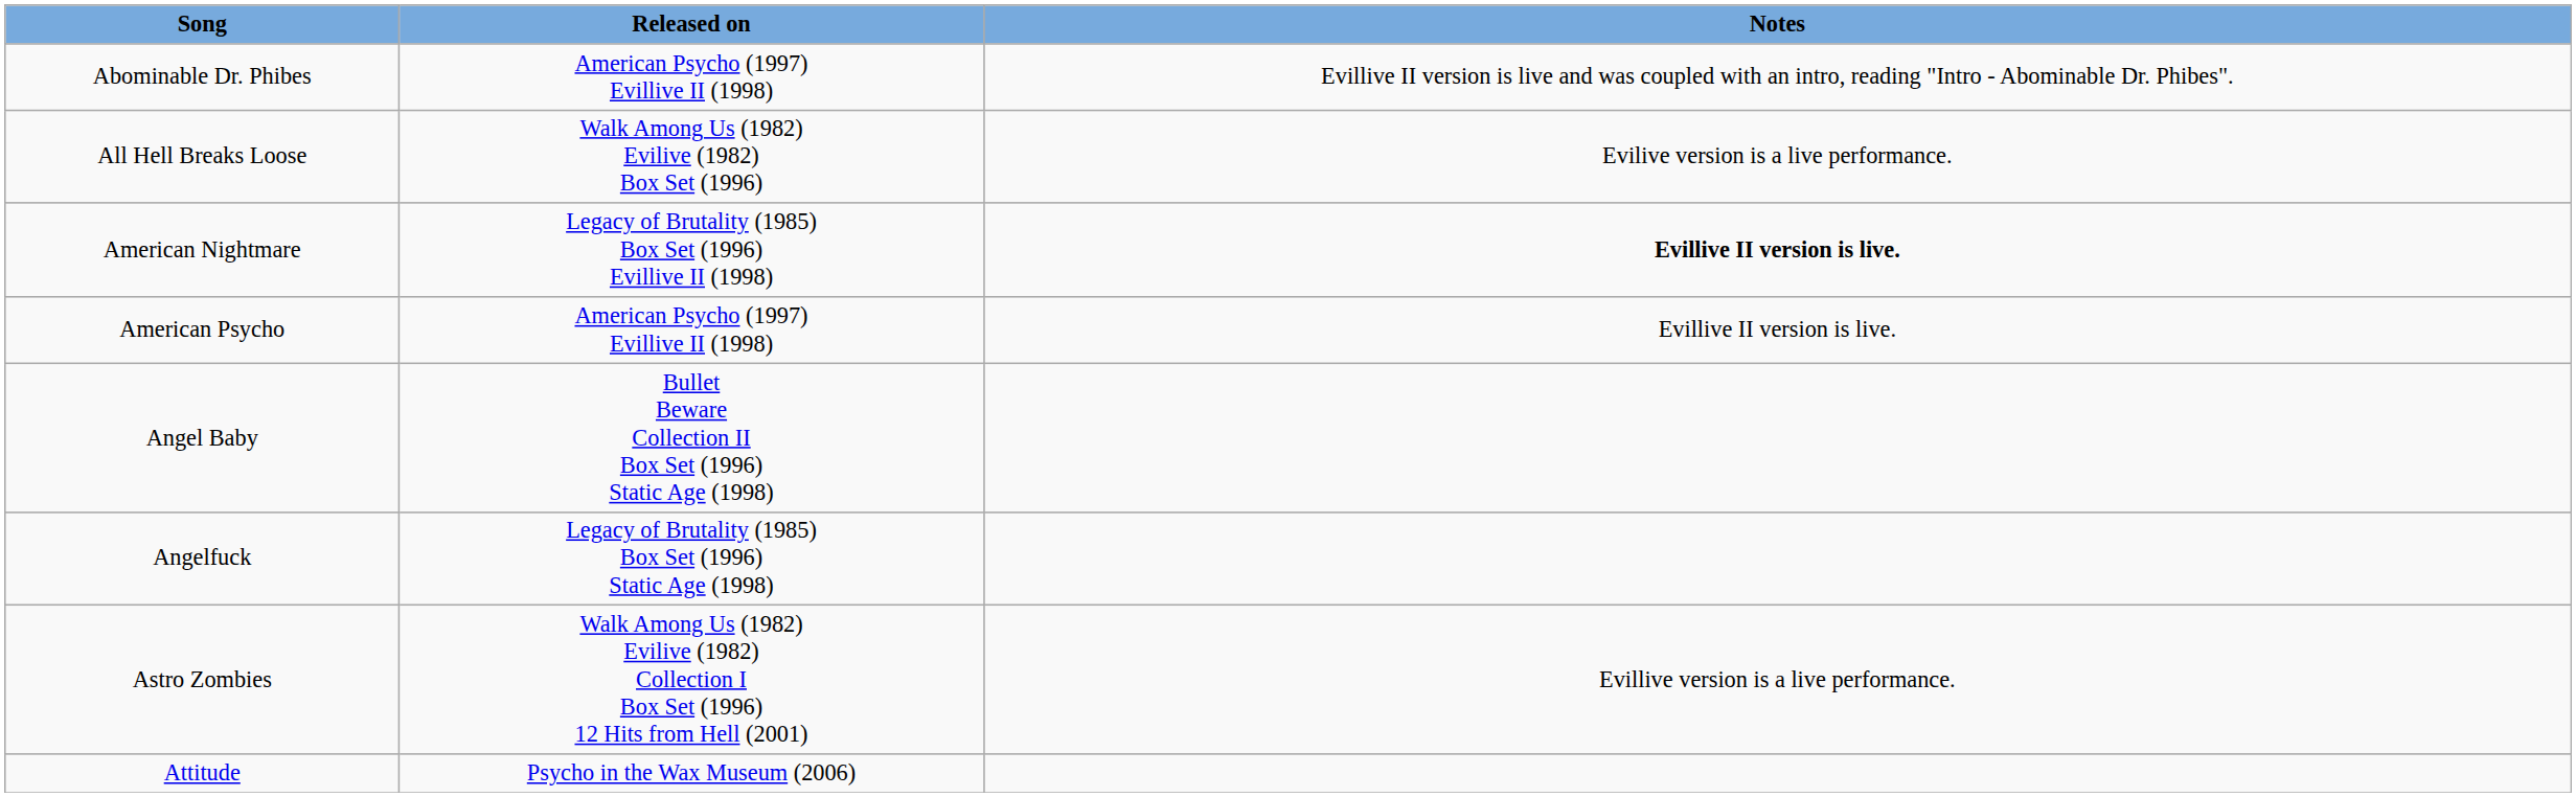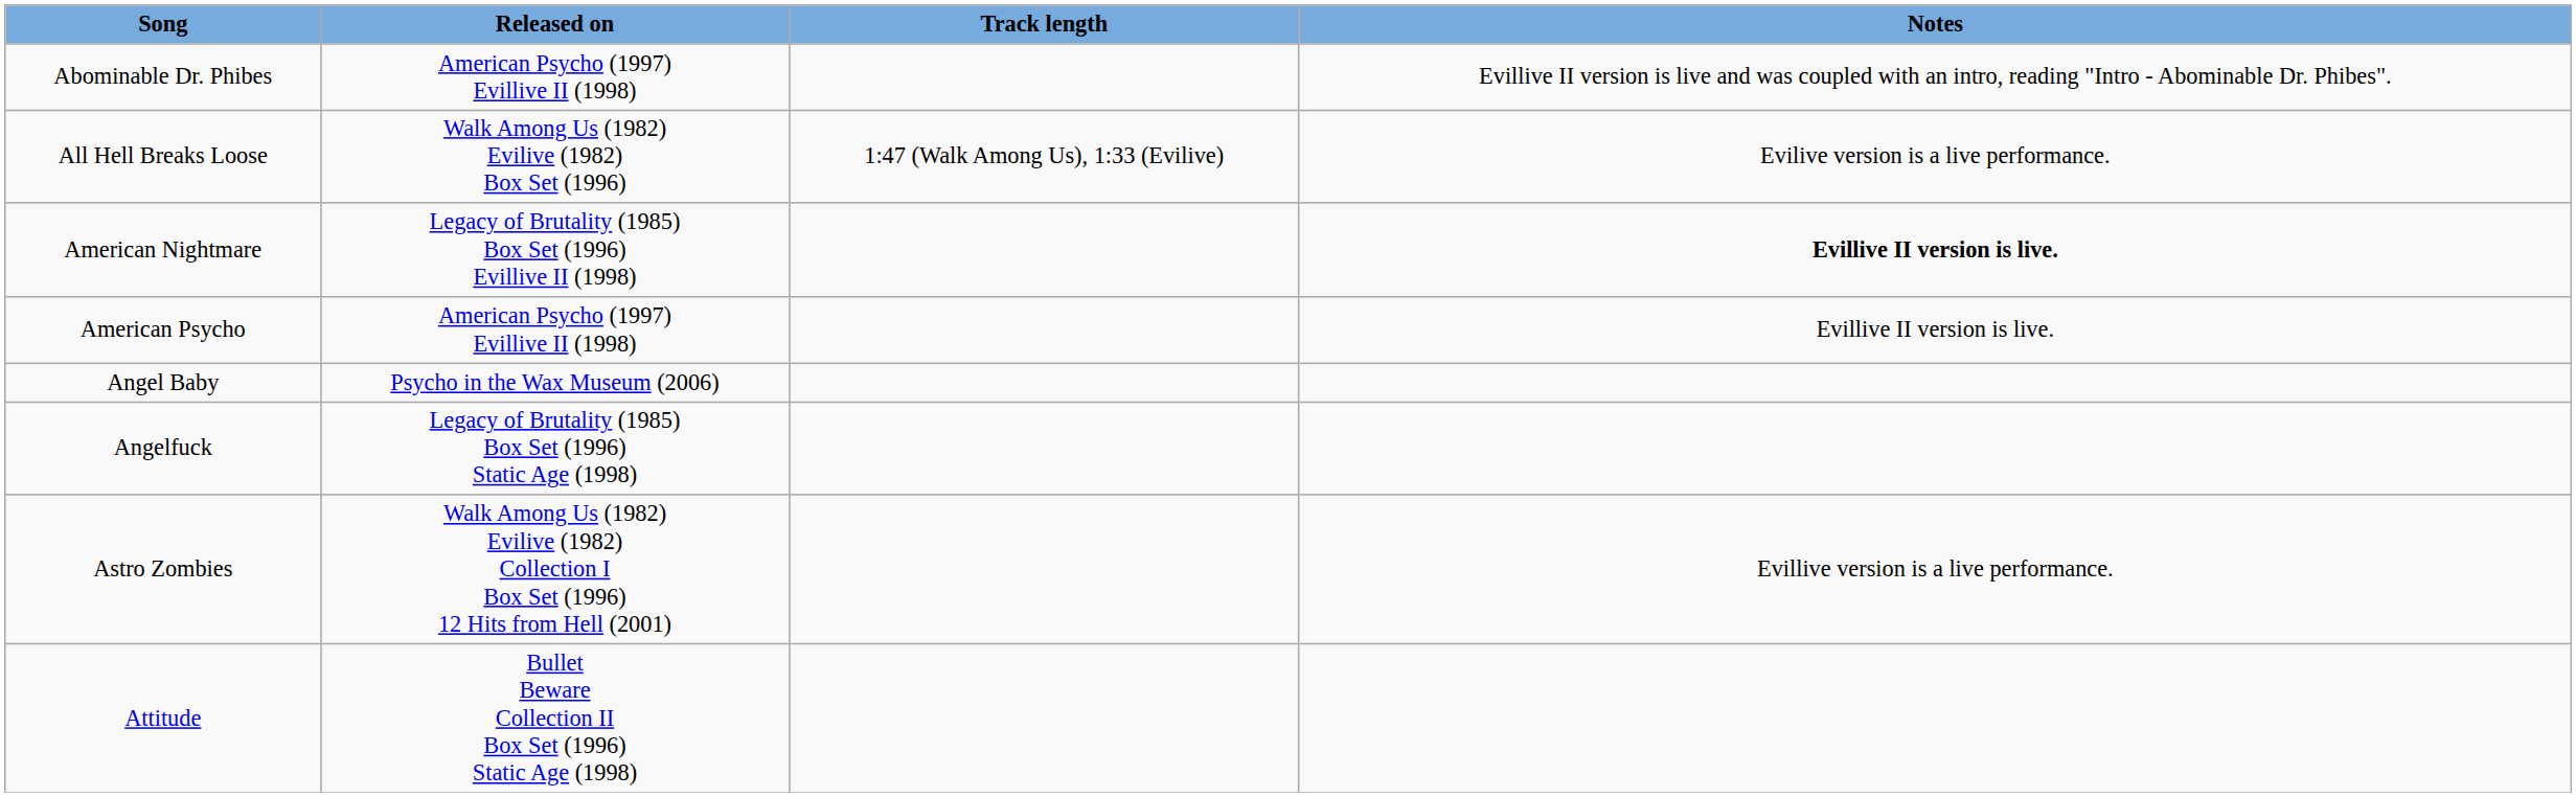 <table class="wikitable" style="margin:0.5em auto; clear:both; font-size:.9em; text-align:center; width:100%">
 <tr>
 <th style="background: #7ad;">Song</th>
 <th style="background: #7ad;">Released on</th>
+<th style="background: #7ad;">Track length</th>
 <th style="background: #7ad;">Notes</th>
 </tr>
 <tr>
 <td>Abominable Dr. Phibes</td>
 <td><a href='#'>American Psycho</a> (1997)<br><a href='#'>Evillive II</a> (1998)</td>
+<td></td>
 <td>Evillive II version is live and was coupled with an intro, reading "Intro - Abominable Dr. Phibes".</td>
 </tr>
 <tr>
 <td>All Hell Breaks Loose</td>
 <td><a href='#'>Walk Among Us</a> (1982)<br><a href='#'>Evilive</a> (1982)<br><a href='#'>Box Set</a> (1996)</td>
+<td>1:47 (Walk Among Us), 1:33 (Evilive)</td>
 <td>Evilive version is a live performance.</td>
 </tr>
 <tr>
 <td>American Nightmare</td>
 <td><a href='#'>Legacy of Brutality</a> (1985)<br><a href='#'>Box Set</a> (1996)<br><a href='#'>Evillive II</a> (1998)</td>
+<td></td>
 <td><strong>Evillive II version is live.</strong></td>
 </tr>
 <tr>
 <td>American Psycho</td>
 <td><a href='#'>American Psycho</a> (1997)<br><a href='#'>Evillive II</a> (1998)</td>
+<td></td>
 <td>Evillive II version is live.</td>
 </tr>
 <tr>
 <td>Angel Baby</td>
-<td><a href='#'>Bullet</a><br><a href='#'>Beware</a><br><a href='#'>Collection II</a><br><a href='#'>Box Set</a> (1996)<br><a href='#'>Static Age</a> (1998)</td>
+<td><a href='#'>Psycho in the Wax Museum</a> (2006)</td>
+<td></td>
 <td></td>
 </tr>
 <tr>
 <td>Angelfuck</td>
 <td><a href='#'>Legacy of Brutality</a> (1985)<br><a href='#'>Box Set</a> (1996)<br><a href='#'>Static Age</a> (1998)</td>
 <td></td>
+<td></td>
 </tr>
 <tr>
 <td>Astro Zombies</td>
 <td><a href='#'>Walk Among Us</a> (1982)<br><a href='#'>Evilive</a> (1982)<br><a href='#'>Collection I</a><br><a href='#'>Box Set</a> (1996)<br><a href='#'>12 Hits from Hell</a> (2001)</td>
+<td></td>
 <td>Evillive version is a live performance.</td>
 </tr>
 <tr>
 <td><a href='#'>Attitude</a></td>
-<td><a href='#'>Psycho in the Wax Museum</a> (2006)</td>
+<td><a href='#'>Bullet</a><br><a href='#'>Beware</a><br><a href='#'>Collection II</a><br><a href='#'>Box Set</a> (1996)<br><a href='#'>Static Age</a> (1998)</td>
+<td></td>
 <td></td>
 </tr>
 </table>
